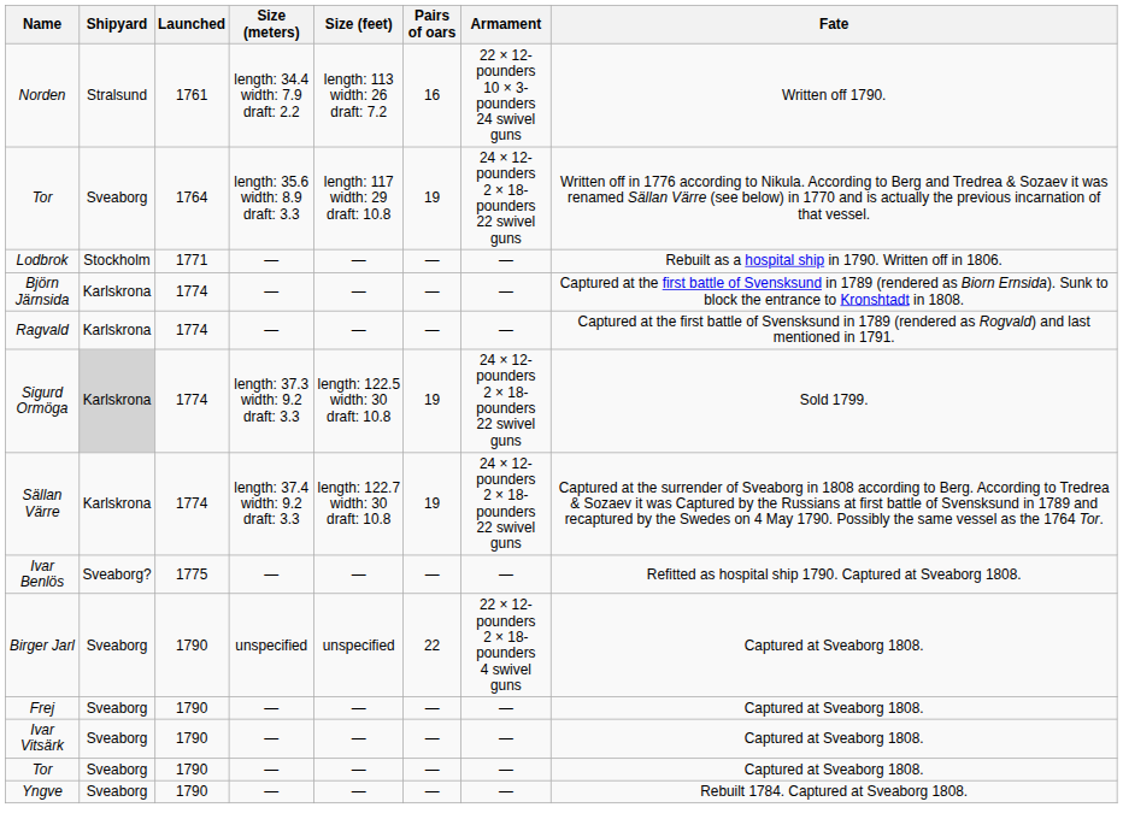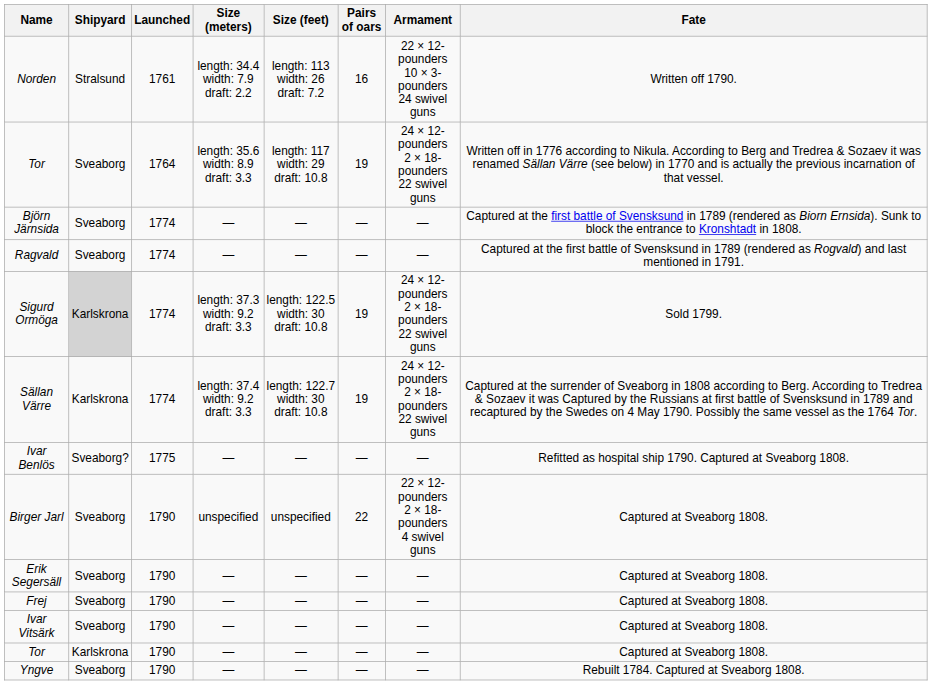 <table class="wikitable" style="text-align:center;">
 <tr>
 <th>Name</th>
 <th>Shipyard</th>
 <th>Launched</th>
 <th>Size (meters)</th>
 <th>Size (feet)</th>
 <th>Pairs of oars</th>
 <th>Armament</th>
 <th>Fate</th>
 </tr>
 <tr>
 <td><em>Norden</em></td>
 <td>Stralsund</td>
 <td>1761</td>
 <td>length: 34.4<br>width: 7.9<br>draft: 2.2</td>
 <td>length: 113<br>width: 26<br>draft: 7.2</td>
 <td>16</td>
 <td>22 × 12-pounders<br>10 × 3-pounders<br>24 swivel guns</td>
 <td>Written off 1790.</td>
 </tr>
 <tr>
 <td><em>Tor</em></td>
 <td>Sveaborg</td>
 <td>1764</td>
 <td>length: 35.6<br>width: 8.9<br>draft: 3.3</td>
 <td>length: 117<br>width: 29<br>draft: 10.8</td>
 <td>19</td>
 <td>24 × 12-pounders<br>2 × 18-pounders<br>22 swivel guns</td>
 <td>Written off in 1776 according to Nikula. According to Berg and Tredrea & Sozaev it was renamed <em>Sällan Värre</em> (see below) in 1770 and is actually the previous incarnation of that vessel.</td>
 </tr>
 <tr>
-<td><em>Lodbrok</em></td>
-<td>Stockholm</td>
-<td>1771</td>
-<td>—</td>
-<td>—</td>
-<td>—</td>
-<td>—</td>
-<td>Rebuilt as a <a href='#'>hospital ship</a> in 1790. Written off in 1806.</td>
-</tr>
-<tr>
 <td><em>Björn Järnsida</em></td>
-<td>Karlskrona</td>
+<td>Sveaborg</td>
 <td>1774</td>
 <td>—</td>
 <td>—</td>
 <td>—</td>
 <td>—</td>
 <td>Captured at the <a href='#'>first battle of Svensksund</a> in 1789 (rendered as <em>Biorn Ernsida</em>). Sunk to block the entrance to <a href='#'>Kronshtadt</a> in 1808.</td>
 </tr>
 <tr>
 <td><em>Ragvald</em></td>
-<td>Karlskrona</td>
+<td>Sveaborg</td>
 <td>1774</td>
 <td>—</td>
 <td>—</td>
 <td>—</td>
 <td>—</td>
 <td>Captured at the first battle of Svensksund in 1789 (rendered as <em>Rogvald</em>) and last mentioned in 1791.</td>
 </tr>
 <tr>
 <td><em>Sigurd Ormöga</em></td>
 <td style="background: lightgrey;">Karlskrona</td>
 <td>1774</td>
 <td>length: 37.3<br>width: 9.2<br>draft: 3.3</td>
 <td>length: 122.5<br>width: 30<br>draft: 10.8</td>
 <td>19</td>
 <td>24 × 12-pounders<br>2 × 18-pounders<br>22 swivel guns</td>
 <td>Sold 1799.</td>
 </tr>
 <tr>
 <td><em>Sällan Värre</em></td>
 <td>Karlskrona</td>
 <td>1774</td>
 <td>length: 37.4<br>width: 9.2<br>draft: 3.3</td>
 <td>length: 122.7<br>width: 30<br>draft: 10.8</td>
 <td>19</td>
 <td>24 × 12-pounders<br>2 × 18-pounders<br>22 swivel guns</td>
 <td>Captured at the surrender of Sveaborg in 1808 according to Berg. According to Tredrea & Sozaev it was Captured by the Russians at first battle of Svensksund in 1789 and recaptured by the Swedes on 4 May 1790. Possibly the same vessel as the 1764 <em>Tor</em>.</td>
 </tr>
 <tr>
 <td><em>Ivar Benlös</em></td>
 <td>Sveaborg?</td>
 <td>1775</td>
 <td>—</td>
 <td>—</td>
 <td>—</td>
 <td>—</td>
 <td>Refitted as hospital ship 1790. Captured at Sveaborg 1808.</td>
 </tr>
 <tr>
 <td><em>Birger Jarl</em></td>
 <td>Sveaborg</td>
 <td>1790</td>
 <td>unspecified</td>
 <td>unspecified</td>
 <td>22</td>
 <td>22 × 12-pounders<br>2 × 18-pounders<br>4 swivel guns</td>
 <td>Captured at Sveaborg 1808.</td>
 </tr>
 <tr>
+<td><em>Erik Segersäll</em></td>
+<td>Sveaborg</td>
+<td>1790</td>
+<td>—</td>
+<td>—</td>
+<td>—</td>
+<td>—</td>
+<td>Captured at Sveaborg 1808.</td>
+</tr>
+<tr>
 <td><em>Frej</em></td>
 <td>Sveaborg</td>
 <td>1790</td>
 <td>—</td>
 <td>—</td>
 <td>—</td>
 <td>—</td>
 <td>Captured at Sveaborg 1808.</td>
 </tr>
 <tr>
 <td><em>Ivar Vitsärk</em></td>
 <td>Sveaborg</td>
 <td>1790</td>
 <td>—</td>
 <td>—</td>
 <td>—</td>
 <td>—</td>
 <td>Captured at Sveaborg 1808.</td>
 </tr>
 <tr>
 <td><em>Tor</em></td>
-<td>Sveaborg</td>
+<td>Karlskrona</td>
 <td>1790</td>
 <td>—</td>
 <td>—</td>
 <td>—</td>
 <td>—</td>
 <td>Captured at Sveaborg 1808.</td>
 </tr>
 <tr>
 <td><em>Yngve</em></td>
 <td>Sveaborg</td>
 <td>1790</td>
 <td>—</td>
 <td>—</td>
 <td>—</td>
 <td>—</td>
 <td>Rebuilt 1784. Captured at Sveaborg 1808.</td>
 </tr>
 </table>
